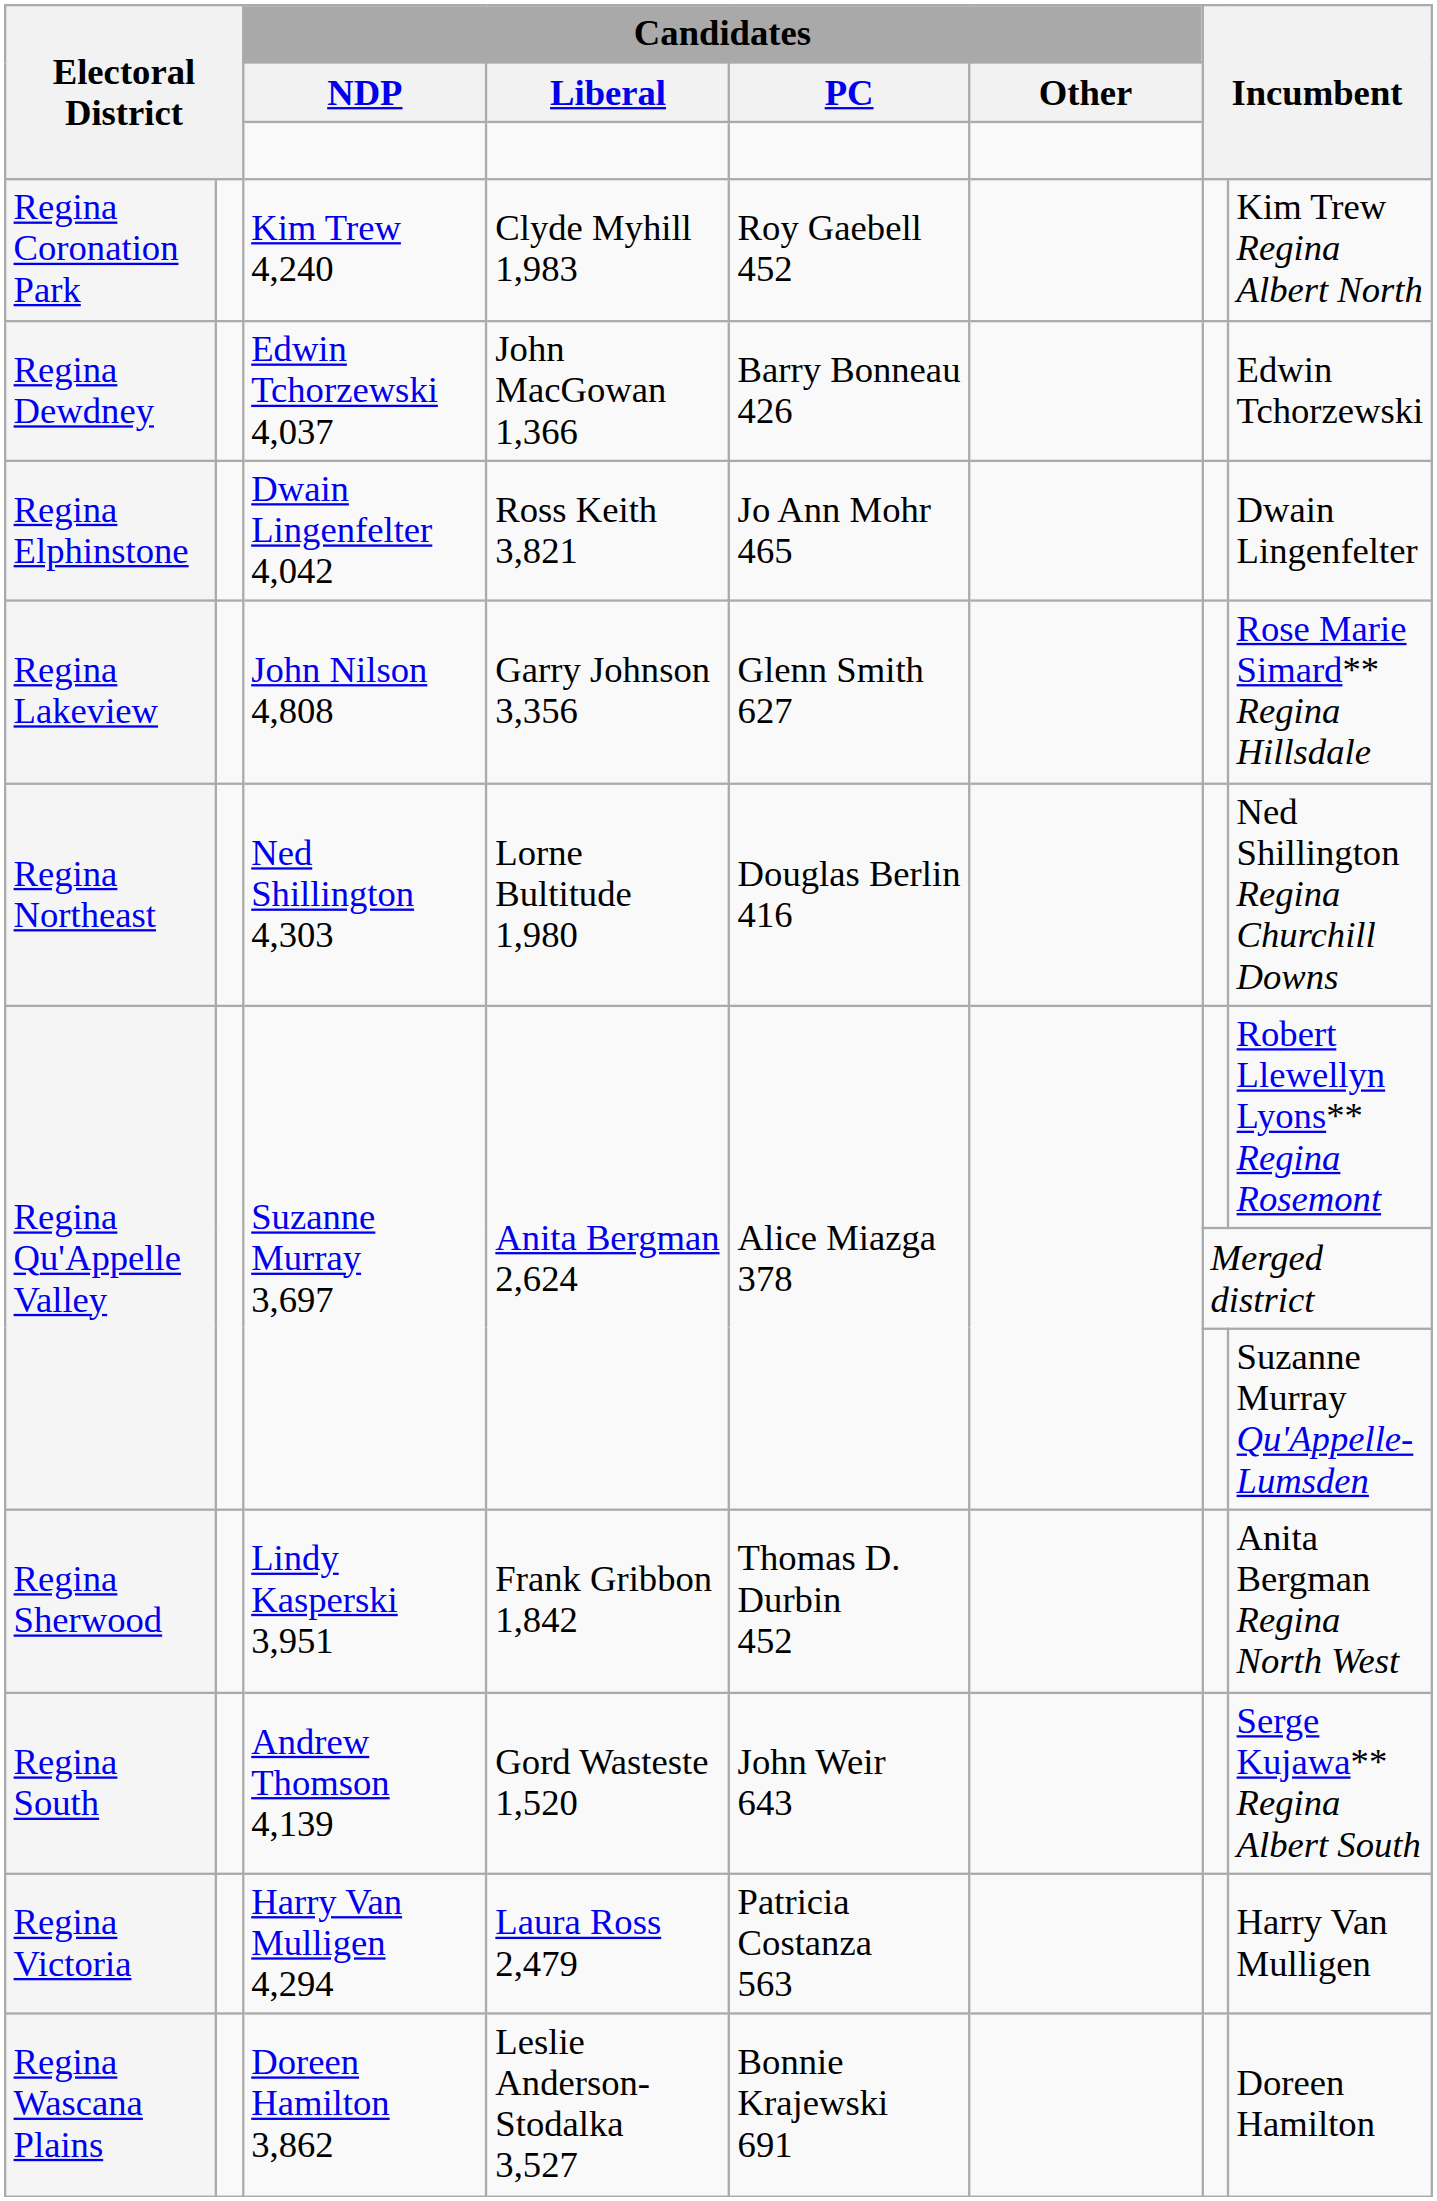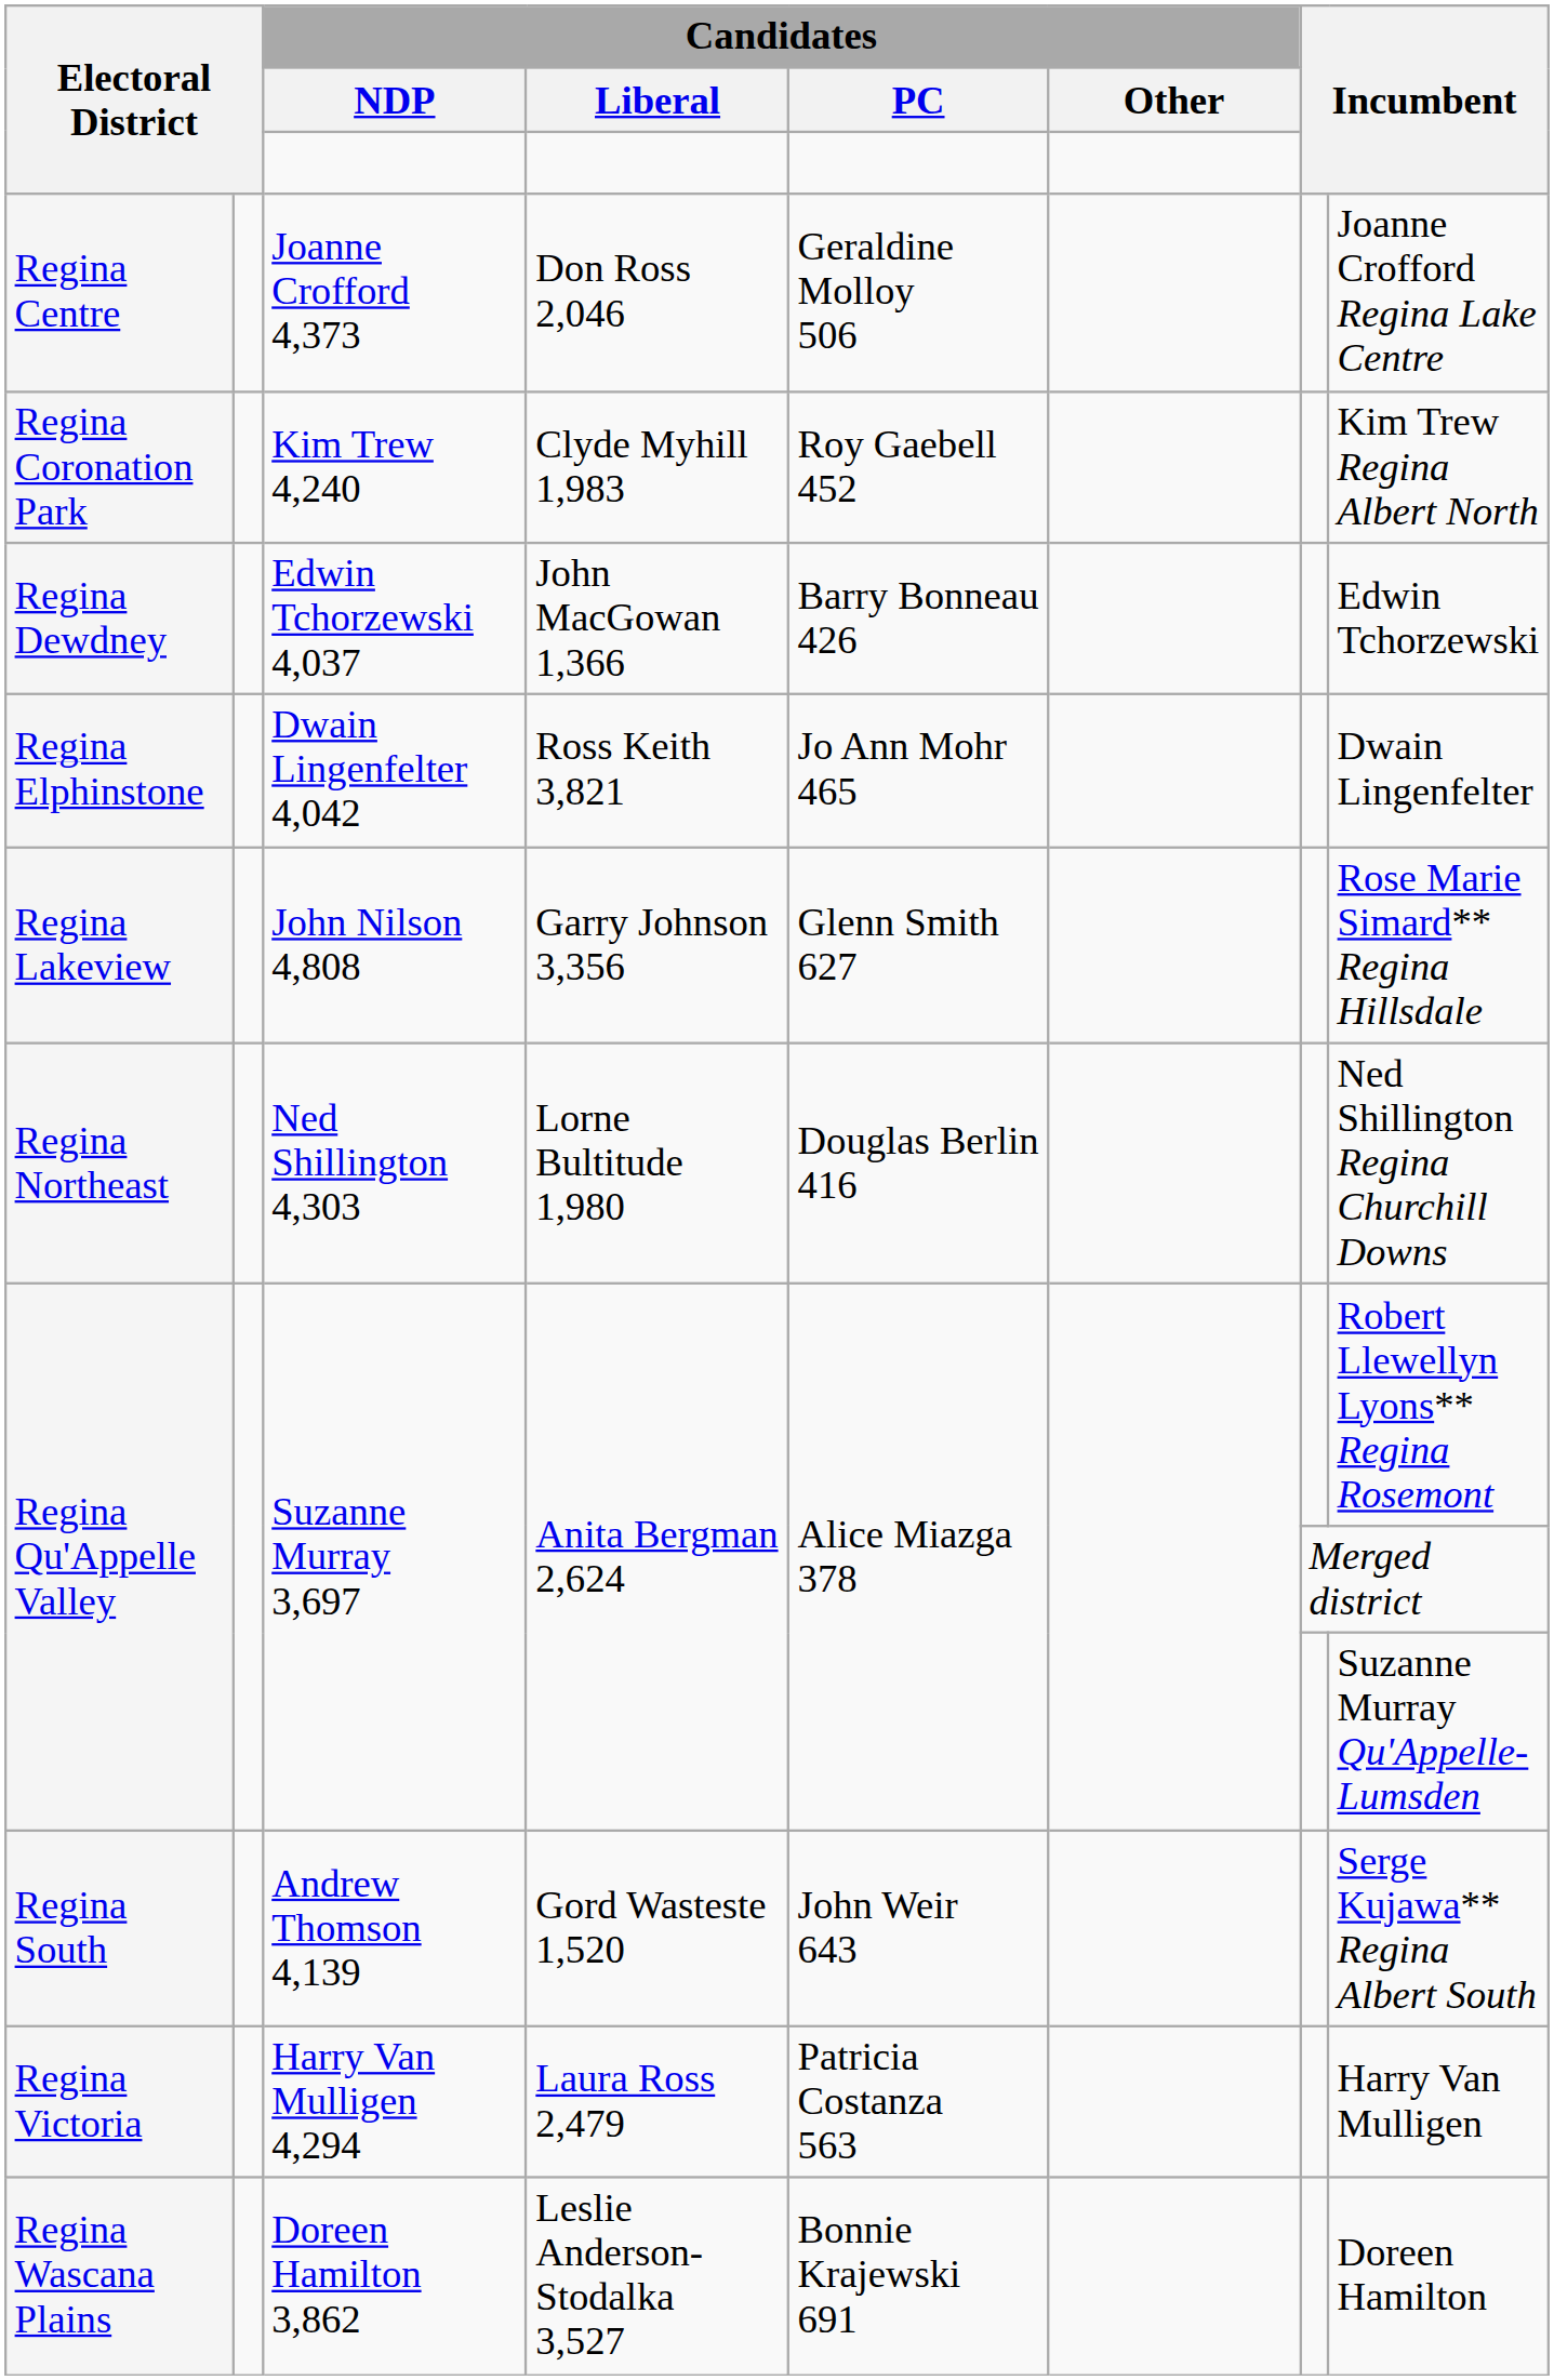 <table class="wikitable" style="width:100%">
 <tr>
 <th style="width:16%;" style="background:darkgrey;" rowspan=3 colspan=2>Electoral District</th>
 <th style="background:darkgrey;" colspan=4>Candidates</th>
 <th style="width:14%;" style="background:darkgrey;" rowspan=3 colspan=2>Incumbent</th>
 </tr>
 <tr>
 <th style="width:17.5%;"><a href='#'>NDP</a></th>
 <th style="width:17.5%;"><a href='#'>Liberal</a></th>
 <th style="width:17.5%;"><a href='#'>PC</a></th>
 <th style="width:17.5%;">Other</th>
 </tr>
 <tr>
 <td> </td>
 <td> </td>
 <td> </td>
 <td> </td>
+</tr>
+<tr>
+<td bgcolor=whitesmoke><a href='#'>Regina Centre</a></td>
+<td> </td>
+<td><a href='#'>Joanne Crofford</a><br>4,373</td>
+<td>Don Ross<br>2,046</td>
+<td>Geraldine Molloy <br>506</td>
+<td></td>
+<td> </td>
+<td>Joanne Crofford<br><span><em>Regina Lake Centre</em></span></td>
 </tr>
 <tr>
 <td bgcolor=whitesmoke><a href='#'>Regina Coronation Park</a></td>
 <td> </td>
 <td><a href='#'>Kim Trew</a><br>4,240</td>
 <td>Clyde Myhill <br>1,983</td>
 <td>Roy Gaebell<br>452</td>
 <td></td>
 <td> </td>
 <td>Kim Trew<br><span><em>Regina Albert North</em></span></td>
 </tr>
 <tr>
 <td bgcolor=whitesmoke><a href='#'>Regina Dewdney</a></td>
 <td> </td>
 <td><a href='#'>Edwin Tchorzewski</a><br>4,037</td>
 <td>John MacGowan<br>1,366</td>
 <td>Barry Bonneau<br>426</td>
 <td></td>
 <td> </td>
 <td>Edwin Tchorzewski</td>
 </tr>
 <tr>
 <td bgcolor=whitesmoke><a href='#'>Regina Elphinstone</a></td>
 <td> </td>
 <td><a href='#'>Dwain Lingenfelter</a><br>4,042</td>
 <td>Ross Keith<br>3,821</td>
 <td>Jo Ann Mohr<br>465</td>
 <td></td>
 <td> </td>
 <td>Dwain Lingenfelter</td>
 </tr>
 <tr>
 <td bgcolor=whitesmoke><a href='#'>Regina Lakeview</a></td>
 <td> </td>
 <td><a href='#'>John Nilson</a><br>4,808</td>
 <td>Garry Johnson<br>3,356</td>
 <td>Glenn Smith<br>627</td>
 <td></td>
 <td> </td>
 <td><a href='#'>Rose Marie Simard</a>**<br><span><em>Regina Hillsdale</em></span></td>
 </tr>
 <tr>
 <td bgcolor=whitesmoke><a href='#'>Regina Northeast</a></td>
 <td> </td>
 <td><a href='#'>Ned Shillington</a><br>4,303</td>
 <td>Lorne Bultitude<br>1,980</td>
 <td>Douglas Berlin<br>416</td>
 <td></td>
 <td> </td>
 <td>Ned Shillington<br><span><em>Regina Churchill Downs</em></span></td>
 </tr>
 <tr>
 <td rowspan=3 style="background:whitesmoke;"><a href='#'>Regina Qu'Appelle Valley</a></td>
 <td rowspan=3 > </td>
 <td rowspan=3><a href='#'>Suzanne Murray</a><br>3,697</td>
 <td rowspan=3><a href='#'>Anita Bergman</a><br>2,624</td>
 <td rowspan=3>Alice Miazga<br>378</td>
 <td rowspan=3></td>
 <td></td>
 <td><a href='#'>Robert Llewellyn Lyons</a>**<br><span><em><a href='#'>Regina Rosemont</a></em></span></td>
 </tr>
 <tr S>
 <td colspan=2><em>Merged district</em></td>
 </tr>
 <tr>
 <td></td>
 <td>Suzanne Murray<br><span><em><a href='#'>Qu'Appelle-Lumsden</a></em></span></td>
 </tr>
 <tr>
-<td bgcolor=whitesmoke><a href='#'>Regina Sherwood</a></td>
-<td> </td>
-<td><a href='#'>Lindy Kasperski</a><br>3,951</td>
-<td>Frank Gribbon<br>1,842</td>
-<td>Thomas D. Durbin<br>452</td>
-<td></td>
-<td> </td>
-<td>Anita Bergman<br><span><em>Regina North West</em></span></td>
-</tr>
-<tr>
 <td bgcolor=whitesmoke><a href='#'>Regina South</a></td>
 <td> </td>
 <td><a href='#'>Andrew Thomson</a><br>4,139</td>
 <td>Gord Wasteste<br>1,520</td>
 <td>John Weir <br>643</td>
 <td></td>
 <td> </td>
 <td><a href='#'>Serge Kujawa</a>**<br><span><em>Regina Albert South</em></span></td>
 </tr>
 <tr>
 <td bgcolor=whitesmoke><a href='#'>Regina Victoria</a></td>
 <td> </td>
 <td><a href='#'>Harry Van Mulligen</a><br>4,294</td>
 <td><a href='#'>Laura Ross</a><br>2,479</td>
 <td>Patricia Costanza<br>563</td>
 <td></td>
 <td> </td>
 <td>Harry Van Mulligen</td>
 </tr>
 <tr>
 <td bgcolor=whitesmoke><a href='#'>Regina Wascana Plains</a></td>
 <td> </td>
 <td><a href='#'>Doreen Hamilton</a><br>3,862</td>
 <td>Leslie Anderson-Stodalka<br>3,527</td>
 <td>Bonnie Krajewski<br>691</td>
 <td></td>
 <td> </td>
 <td>Doreen Hamilton</td>
 </tr>
 </table>
